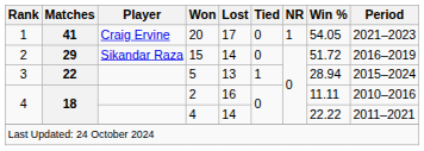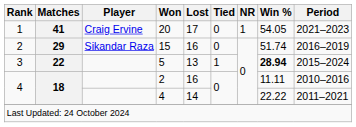 <table class="wikitable plainrowheaders sortable">
 <tr>
 <th scope=col>Rank</th>
 <th scope=col>Matches</th>
 <th scope=col>Player</th>
 <th>Won</th>
 <th>Lost</th>
 <th>Tied</th>
 <th>NR</th>
 <th>Win %</th>
 <th>Period</th>
 </tr>
 <tr>
 <td align=center>1</td>
 <th scope=row style=text-align:center;>41</th>
 <td><a href='#'>Craig Ervine</a></td>
 <td>20</td>
 <td>17</td>
 <td>0</td>
 <td>1</td>
 <td>54.05</td>
 <td>2021–2023</td>
 </tr>
 <tr>
 <td align=center>2</td>
 <th scope=row style=text-align:center;>29</th>
 <td><a href='#'>Sikandar Raza</a></td>
 <td>15</td>
-<td>14</td>
+<td>16</td>
 <td>0</td>
 <td rowspan=4>0</td>
-<td>51.72</td>
+<td>51.74</td>
 <td>2016–2019</td>
 </tr>
 <tr>
 <td align=center>3</td>
 <th scope=row style=text-align:center;>22</th>
 <td></td>
 <td>5</td>
 <td>13</td>
 <td>1</td>
-<td>28.94</td>
+<td><strong>28.94</strong></td>
 <td>2015–2024</td>
 </tr>
 <tr>
 <td align=center rowspan=2>4</td>
 <th scope=row style=text-align:center; rowspan=2>18</th>
 <td></td>
 <td>2</td>
 <td>16</td>
 <td rowspan=2>0</td>
 <td>11.11</td>
 <td>2010–2016</td>
 </tr>
 <tr>
 <td></td>
 <td>4</td>
 <td>14</td>
 <td>22.22</td>
 <td>2011–2021</td>
 </tr>
 <tr>
 </tr>
 <tr class=sortbottom>
 <td colspan=9><small>Last Updated: 24 October 2024</small></td>
 </tr>
 </table>
